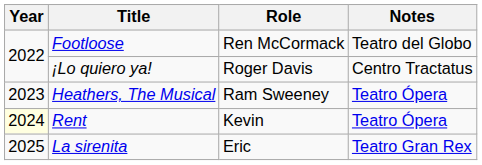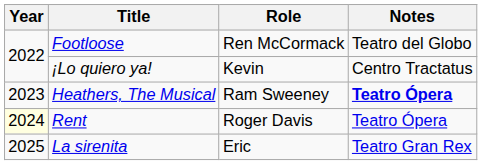 <table class="wikitable sortable">
 <tr>
 <th>Year</th>
 <th>Title</th>
 <th>Role</th>
 <th>Notes</th>
 </tr>
 <tr>
 <td rowspan="2">2022</td>
 <td><em><a href='#'>Footloose</a></em></td>
 <td>Ren McCormack</td>
 <td>Teatro del Globo</td>
 </tr>
 <tr>
 <td><em>¡Lo quiero ya!</em></td>
-<td>Roger Davis</td>
+<td>Kevin</td>
 <td>Centro Tractatus</td>
 </tr>
 <tr>
 <td>2023</td>
 <td><em><a href='#'>Heathers, The Musical</a></em></td>
 <td>Ram Sweeney</td>
-<td><a href='#'>Teatro Ópera</a></td>
+<td><strong><a href='#'>Teatro Ópera</a></strong></td>
 </tr>
 <tr>
 <td style="background: lightyellow;">2024</td>
 <td><em><a href='#'>Rent</a></em></td>
-<td>Kevin</td>
+<td>Roger Davis</td>
 <td><a href='#'>Teatro Ópera</a></td>
 </tr>
 <tr>
 <td>2025</td>
 <td><em><a href='#'>La sirenita</a></em></td>
 <td>Eric</td>
 <td><a href='#'>Teatro Gran Rex</a></td>
 </tr>
 </table>
